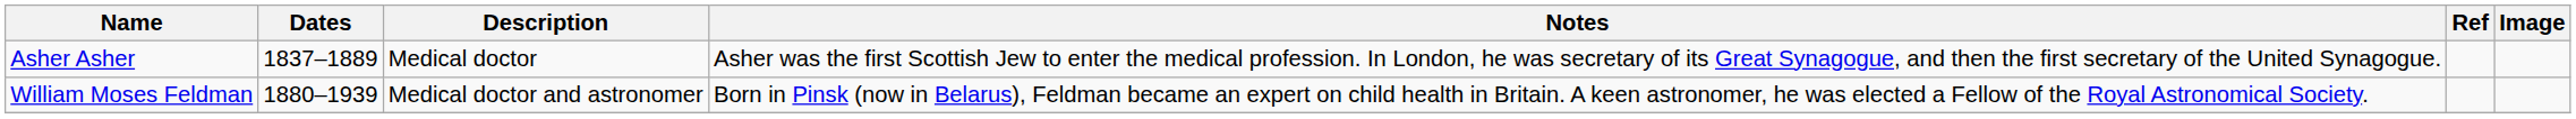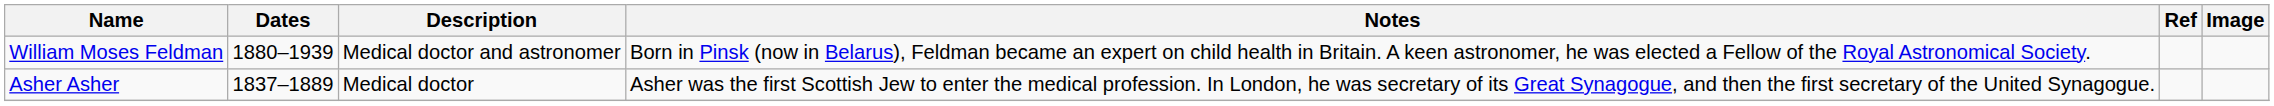 <table class="wikitable sortable">
 <tr>
 <th>Name</th>
 <th>Dates</th>
 <th>Description</th>
 <th>Notes</th>
 <th>Ref</th>
 <th>Image</th>
 </tr>
 <tr>
+<td><a href='#'>William Moses Feldman</a></td>
+<td>1880–1939</td>
+<td>Medical doctor and astronomer</td>
+<td>Born in <a href='#'>Pinsk</a> (now in <a href='#'>Belarus</a>), Feldman became an expert on child health in Britain. A keen astronomer, he was elected a Fellow of the <a href='#'>Royal Astronomical Society</a>.</td>
+<td></td>
+<td></td>
+</tr>
+<tr>
 <td><a href='#'>Asher Asher</a></td>
 <td>1837–1889</td>
 <td>Medical doctor</td>
 <td>Asher was the first Scottish Jew to enter the medical profession. In London, he was secretary of its <a href='#'>Great Synagogue</a>, and then the first secretary of the United Synagogue.</td>
 <td></td>
 <td></td>
 </tr>
 <tr>
-<td><a href='#'>William Moses Feldman</a></td>
-<td>1880–1939</td>
-<td>Medical doctor and astronomer</td>
-<td>Born in <a href='#'>Pinsk</a> (now in <a href='#'>Belarus</a>), Feldman became an expert on child health in Britain. A keen astronomer, he was elected a Fellow of the <a href='#'>Royal Astronomical Society</a>.</td>
-<td></td>
-<td></td>
-</tr>
-<tr>
 </tr>
 </table>
